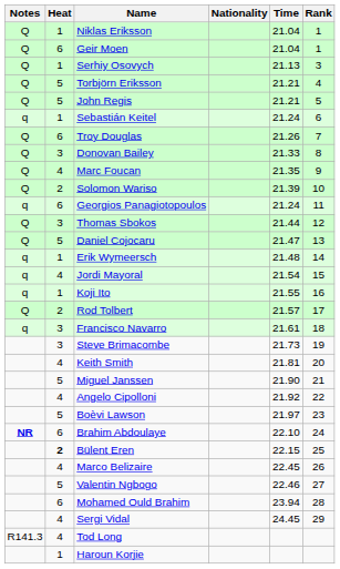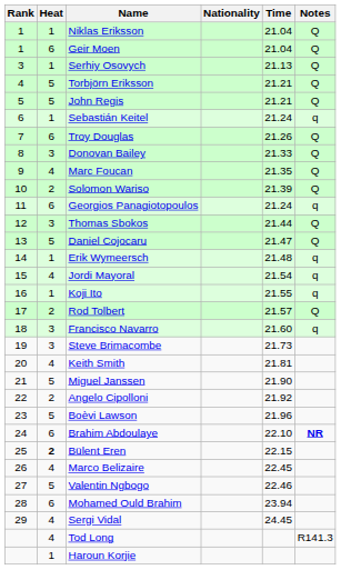 <table class="wikitable sortable" style="text-align:center">
 <tr>
-<th>Notes</th>
+<th>Rank</th>
 <th>Heat</th>
 <th>Name</th>
 <th>Nationality</th>
 <th>Time</th>
-<th>Rank</th>
+<th>Notes</th>
 </tr>
 <tr bgcolor=ccffcc>
-<td>Q</td>
+<td>1</td>
 <td>1</td>
 <td align="left"><a href='#'>Niklas Eriksson</a></td>
 <td align=left></td>
 <td>21.04</td>
-<td>1</td>
+<td>Q</td>
 </tr>
 <tr bgcolor=ccffcc>
-<td>Q</td>
+<td>1</td>
 <td>6</td>
 <td align="left"><a href='#'>Geir Moen</a></td>
 <td align=left></td>
 <td>21.04</td>
-<td>1</td>
+<td>Q</td>
 </tr>
 <tr bgcolor=ccffcc>
-<td>Q</td>
+<td>3</td>
 <td>1</td>
 <td align="left"><a href='#'>Serhiy Osovych</a></td>
 <td align=left></td>
 <td>21.13</td>
-<td>3</td>
+<td>Q</td>
 </tr>
 <tr bgcolor=ccffcc>
-<td>Q</td>
+<td>4</td>
 <td>5</td>
 <td align="left"><a href='#'>Torbjörn Eriksson</a></td>
 <td align=left></td>
 <td>21.21</td>
-<td>4</td>
+<td>Q</td>
 </tr>
 <tr bgcolor=ccffcc>
-<td>Q</td>
+<td>5</td>
 <td>5</td>
 <td align="left"><a href='#'>John Regis</a></td>
 <td align=left></td>
 <td>21.21</td>
-<td>5</td>
+<td>Q</td>
 </tr>
 <tr bgcolor=ddffdd>
-<td>q</td>
+<td>6</td>
 <td>1</td>
 <td align="left"><a href='#'>Sebastián Keitel</a></td>
 <td align=left></td>
 <td>21.24</td>
-<td>6</td>
+<td>q</td>
 </tr>
 <tr bgcolor=ccffcc>
-<td>Q</td>
+<td>7</td>
 <td>6</td>
 <td align="left"><a href='#'>Troy Douglas</a></td>
 <td align=left></td>
 <td>21.26</td>
-<td>7</td>
+<td>Q</td>
 </tr>
 <tr bgcolor=ccffcc>
-<td>Q</td>
+<td>8</td>
 <td>3</td>
 <td align="left"><a href='#'>Donovan Bailey</a></td>
 <td align=left></td>
 <td>21.33</td>
-<td>8</td>
+<td>Q</td>
 </tr>
 <tr bgcolor=ccffcc>
-<td>Q</td>
+<td>9</td>
 <td>4</td>
 <td align="left"><a href='#'>Marc Foucan</a></td>
 <td align=left></td>
 <td>21.35</td>
-<td>9</td>
+<td>Q</td>
 </tr>
 <tr bgcolor=ccffcc>
-<td>Q</td>
+<td>10</td>
 <td>2</td>
 <td align="left"><a href='#'>Solomon Wariso</a></td>
 <td align=left></td>
 <td>21.39</td>
-<td>10</td>
+<td>Q</td>
 </tr>
 <tr bgcolor=ddffdd>
-<td>q</td>
+<td>11</td>
 <td>6</td>
 <td align="left"><a href='#'>Georgios Panagiotopoulos</a></td>
 <td align=left></td>
 <td>21.24</td>
-<td>11</td>
+<td>q</td>
 </tr>
 <tr bgcolor=ccffcc>
-<td>Q</td>
+<td>12</td>
 <td>3</td>
 <td align="left"><a href='#'>Thomas Sbokos</a></td>
 <td align=left></td>
 <td>21.44</td>
-<td>12</td>
+<td>Q</td>
 </tr>
 <tr bgcolor=ccffcc>
-<td>Q</td>
+<td>13</td>
 <td>5</td>
 <td align="left"><a href='#'>Daniel Cojocaru</a></td>
 <td align=left></td>
 <td>21.47</td>
-<td>13</td>
+<td>Q</td>
 </tr>
 <tr bgcolor=ddffdd>
-<td>q</td>
+<td>14</td>
 <td>1</td>
 <td align="left"><a href='#'>Erik Wymeersch</a></td>
 <td align=left></td>
 <td>21.48</td>
-<td>14</td>
+<td>q</td>
 </tr>
 <tr bgcolor=ddffdd>
-<td>q</td>
+<td>15</td>
 <td>4</td>
 <td align="left"><a href='#'>Jordi Mayoral</a></td>
 <td align=left></td>
 <td>21.54</td>
-<td>15</td>
+<td>q</td>
 </tr>
 <tr bgcolor=ddffdd>
-<td>q</td>
+<td>16</td>
 <td>1</td>
 <td align="left"><a href='#'>Koji Ito</a></td>
 <td align=left></td>
 <td>21.55</td>
-<td>16</td>
+<td>q</td>
 </tr>
 <tr bgcolor=ccffcc>
-<td>Q</td>
+<td>17</td>
 <td>2</td>
 <td align="left"><a href='#'>Rod Tolbert</a></td>
 <td align=left></td>
 <td>21.57</td>
-<td>17</td>
+<td>Q</td>
 </tr>
 <tr bgcolor=ddffdd>
-<td>q</td>
+<td>18</td>
 <td>3</td>
 <td align="left"><a href='#'>Francisco Navarro</a></td>
 <td align=left></td>
-<td>21.61</td>
-<td>18</td>
+<td>21.60</td>
+<td>q</td>
 </tr>
 <tr>
-<td></td>
+<td>19</td>
 <td>3</td>
 <td align="left"><a href='#'>Steve Brimacombe</a></td>
 <td align=left></td>
 <td>21.73</td>
-<td>19</td>
+<td></td>
+</tr>
+<tr>
+<td>20</td>
+<td>4</td>
+<td align="left"><a href='#'>Keith Smith</a></td>
+<td align=left></td>
+<td>21.81</td>
+<td></td>
+</tr>
+<tr>
+<td>21</td>
+<td>5</td>
+<td align="left"><a href='#'>Miguel Janssen</a></td>
+<td align=left></td>
+<td>21.90</td>
+<td></td>
+</tr>
+<tr>
+<td>22</td>
+<td>2</td>
+<td align="left"><a href='#'>Angelo Cipolloni</a></td>
+<td align=left></td>
+<td>21.92</td>
+<td></td>
+</tr>
+<tr>
+<td>23</td>
+<td>5</td>
+<td align="left"><a href='#'>Boèvi Lawson</a></td>
+<td align=left></td>
+<td>21.96</td>
+<td></td>
+</tr>
+<tr>
+<td>24</td>
+<td>6</td>
+<td align="left"><a href='#'>Brahim Abdoulaye</a></td>
+<td align=left></td>
+<td>22.10</td>
+<td><strong><a href='#'>NR</a></strong></td>
+</tr>
+<tr>
+<td>25</td>
+<td><strong>2</strong></td>
+<td align="left"><a href='#'>Bülent Eren</a></td>
+<td align=left></td>
+<td>22.15</td>
+<td></td>
+</tr>
+<tr>
+<td>26</td>
+<td>4</td>
+<td align="left"><a href='#'>Marco Belizaire</a></td>
+<td align=left></td>
+<td>22.45</td>
+<td></td>
+</tr>
+<tr>
+<td>27</td>
+<td>5</td>
+<td align="left"><a href='#'>Valentin Ngbogo</a></td>
+<td align=left></td>
+<td>22.46</td>
+<td></td>
+</tr>
+<tr>
+<td>28</td>
+<td>6</td>
+<td align="left"><a href='#'>Mohamed Ould Brahim</a></td>
+<td align=left></td>
+<td>23.94</td>
+<td></td>
+</tr>
+<tr>
+<td>29</td>
+<td>4</td>
+<td align="left"><a href='#'>Sergi Vidal</a></td>
+<td align=left></td>
+<td>24.45</td>
+<td></td>
 </tr>
 <tr>
 <td></td>
 <td>4</td>
-<td align="left"><a href='#'>Keith Smith</a></td>
-<td align=left></td>
-<td>21.81</td>
-<td>20</td>
-</tr>
-<tr>
-<td></td>
-<td>5</td>
-<td align="left"><a href='#'>Miguel Janssen</a></td>
-<td align=left></td>
-<td>21.90</td>
-<td>21</td>
-</tr>
-<tr>
-<td></td>
-<td>4</td>
-<td align="left"><a href='#'>Angelo Cipolloni</a></td>
-<td align=left></td>
-<td>21.92</td>
-<td>22</td>
-</tr>
-<tr>
-<td></td>
-<td>5</td>
-<td align="left"><a href='#'>Boèvi Lawson</a></td>
-<td align=left></td>
-<td>21.97</td>
-<td>23</td>
-</tr>
-<tr>
-<td><strong><a href='#'>NR</a></strong></td>
-<td>6</td>
-<td align="left"><a href='#'>Brahim Abdoulaye</a></td>
-<td align=left></td>
-<td>22.10</td>
-<td>24</td>
-</tr>
-<tr>
-<td></td>
-<td><strong>2</strong></td>
-<td align="left"><a href='#'>Bülent Eren</a></td>
-<td align=left></td>
-<td>22.15</td>
-<td>25</td>
-</tr>
-<tr>
-<td></td>
-<td>4</td>
-<td align="left"><a href='#'>Marco Belizaire</a></td>
-<td align=left></td>
-<td>22.45</td>
-<td>26</td>
-</tr>
-<tr>
-<td></td>
-<td>5</td>
-<td align="left"><a href='#'>Valentin Ngbogo</a></td>
-<td align=left></td>
-<td>22.46</td>
-<td>27</td>
-</tr>
-<tr>
-<td></td>
-<td>6</td>
-<td align="left"><a href='#'>Mohamed Ould Brahim</a></td>
-<td align=left></td>
-<td>23.94</td>
-<td>28</td>
-</tr>
-<tr>
-<td></td>
-<td>4</td>
-<td align="left"><a href='#'>Sergi Vidal</a></td>
-<td align=left></td>
-<td>24.45</td>
-<td>29</td>
-</tr>
-<tr>
-<td>R141.3</td>
-<td>4</td>
 <td align="left"><a href='#'>Tod Long</a></td>
 <td align=left></td>
 <td></td>
-<td></td>
+<td>R141.3</td>
 </tr>
 <tr>
 <td></td>
 <td>1</td>
 <td align="left"><a href='#'>Haroun Korjie</a></td>
 <td align=left></td>
 <td></td>
 <td></td>
 </tr>
 </table>
